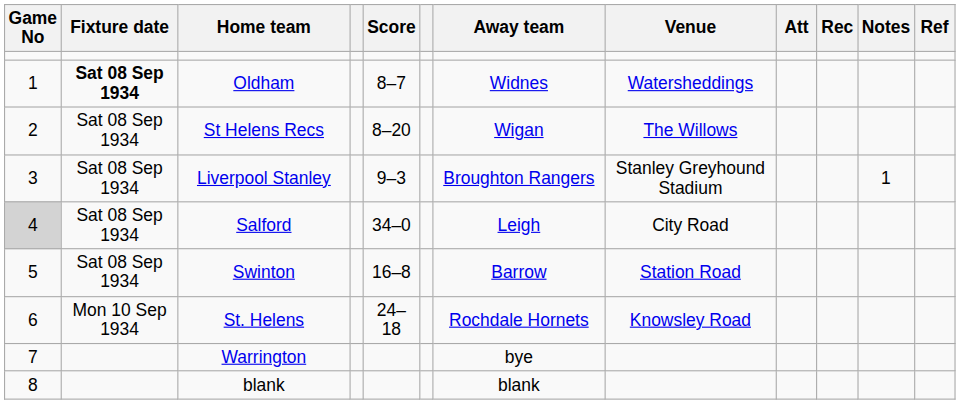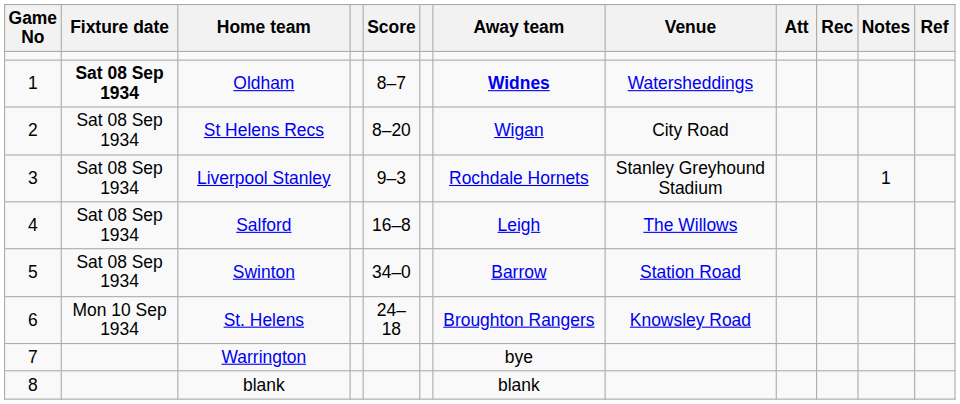 <table class="wikitable" style="text-align:center;">
 <tr>
 <th width=20 abbr="No">Game No</th>
 <th width=100 abbr="Date">Fixture date</th>
 <th width=150 abbr="Home team">Home team</th>
 <th width=5 abbr="space"></th>
 <th width=20 abbr="Score">Score</th>
 <th width=5 abbr="space"></th>
 <th width=150 abbr="Away team">Away team</th>
 <th width=150 abbr="Venue">Venue</th>
 <th width=30 abbr="Att">Att</th>
 <th width=30 abbr="Rec">Rec</th>
 <th width=20 abbr="Notes">Notes</th>
 <th width=30 abbr="Ref">Ref</th>
 </tr>
 <tr>
 <td></td>
 <td></td>
 <td></td>
 <td></td>
 <td></td>
 <td></td>
 <td></td>
 <td></td>
 <td></td>
 <td></td>
 <td></td>
 </tr>
 <tr>
 <td>1</td>
 <td><strong>Sat 08 Sep 1934</strong></td>
 <td><a href='#'>Oldham</a></td>
 <td></td>
 <td>8–7</td>
 <td></td>
-<td><a href='#'>Widnes</a></td>
+<td><strong><a href='#'>Widnes</a></strong></td>
 <td><a href='#'>Watersheddings</a></td>
 <td></td>
 <td></td>
 <td></td>
 <td></td>
 </tr>
 <tr>
 <td>2</td>
 <td>Sat 08 Sep 1934</td>
 <td><a href='#'>St Helens Recs</a></td>
 <td></td>
 <td>8–20</td>
 <td></td>
 <td><a href='#'>Wigan</a></td>
-<td><a href='#'>The Willows</a></td>
+<td>City Road</td>
 <td></td>
 <td></td>
 <td></td>
 <td></td>
 </tr>
 <tr>
 <td>3</td>
 <td>Sat 08 Sep 1934</td>
 <td><a href='#'>Liverpool Stanley</a></td>
 <td></td>
 <td>9–3</td>
 <td></td>
-<td><a href='#'>Broughton Rangers</a></td>
+<td><a href='#'>Rochdale Hornets</a></td>
 <td>Stanley Greyhound Stadium</td>
 <td></td>
 <td></td>
 <td>1</td>
 <td></td>
 </tr>
 <tr>
-<td style="background: lightgrey;">4</td>
+<td>4</td>
 <td>Sat 08 Sep 1934</td>
 <td><a href='#'>Salford</a></td>
 <td></td>
-<td>34–0</td>
+<td>16–8</td>
 <td></td>
 <td><a href='#'>Leigh</a></td>
-<td>City Road</td>
+<td><a href='#'>The Willows</a></td>
 <td></td>
 <td></td>
 <td></td>
 <td></td>
 </tr>
 <tr>
 <td>5</td>
 <td>Sat 08 Sep 1934</td>
 <td><a href='#'>Swinton</a></td>
 <td></td>
-<td>16–8</td>
+<td>34–0</td>
 <td></td>
 <td><a href='#'>Barrow</a></td>
 <td><a href='#'>Station Road</a></td>
 <td></td>
 <td></td>
 <td></td>
 <td></td>
 </tr>
 <tr>
 <td>6</td>
 <td>Mon 10 Sep 1934</td>
 <td><a href='#'>St. Helens</a></td>
 <td></td>
 <td>24–18</td>
 <td></td>
-<td><a href='#'>Rochdale Hornets</a></td>
+<td><a href='#'>Broughton Rangers</a></td>
 <td><a href='#'>Knowsley Road</a></td>
 <td></td>
 <td></td>
 <td></td>
 <td></td>
 </tr>
 <tr>
 <td>7</td>
 <td></td>
 <td><a href='#'>Warrington</a></td>
 <td></td>
 <td></td>
 <td></td>
 <td>bye</td>
 <td></td>
 <td></td>
 <td></td>
 <td></td>
 <td></td>
 </tr>
 <tr>
 <td>8</td>
 <td></td>
 <td>blank</td>
 <td></td>
 <td></td>
 <td></td>
 <td>blank</td>
 <td></td>
 <td></td>
 <td></td>
 <td></td>
 <td></td>
 </tr>
 </table>
